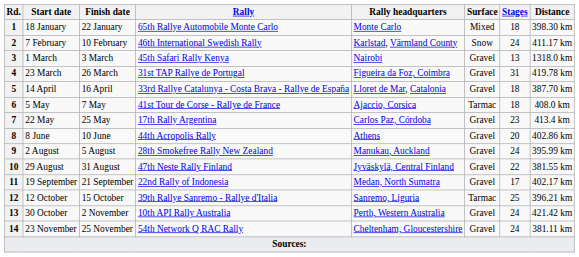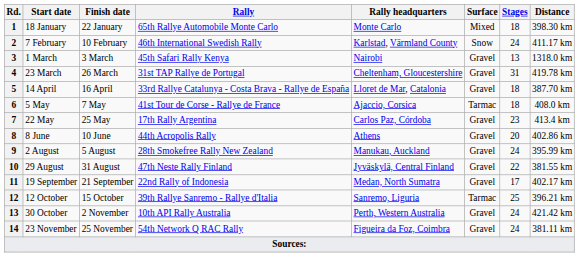 <table class="wikitable" style="font-size: 85%;">
 <tr>
 <th>Rd.</th>
 <th>Start date</th>
 <th>Finish date</th>
 <th><a href='#'>Rally</a></th>
 <th>Rally headquarters</th>
 <th>Surface</th>
 <th><a href='#'>Stages</a></th>
 <th>Distance</th>
 </tr>
 <tr>
 <th>1</th>
 <td>18 January</td>
 <td>22 January</td>
 <td> <a href='#'>65th Rallye Automobile Monte Carlo</a></td>
 <td><a href='#'>Monte Carlo</a></td>
 <td align=center>Mixed</td>
 <td align=center>18</td>
 <td align=center>398.30 km</td>
 </tr>
 <tr>
 <th>2</th>
 <td>7 February</td>
 <td>10 February</td>
 <td> <a href='#'>46th International Swedish Rally</a></td>
 <td><a href='#'>Karlstad</a>, <a href='#'>Värmland County</a></td>
 <td align=center>Snow</td>
 <td align=center>24</td>
 <td align=center>411.17 km</td>
 </tr>
 <tr>
 <th>3</th>
 <td>1 March</td>
 <td>3 March</td>
 <td> <a href='#'>45th Safari Rally Kenya</a></td>
 <td><a href='#'>Nairobi</a></td>
 <td align=center>Gravel</td>
 <td align=center>13</td>
 <td align=center>1318.0 km</td>
 </tr>
 <tr>
 <th>4</th>
 <td>23 March</td>
 <td>26 March</td>
 <td> <a href='#'>31st TAP Rallye de Portugal</a></td>
-<td><a href='#'>Figueira da Foz, Coimbra</a></td>
+<td><a href='#'>Cheltenham, Gloucestershire</a></td>
 <td align=center>Gravel</td>
 <td align=center>31</td>
 <td align=center>419.78 km</td>
 </tr>
 <tr>
 <th>5</th>
 <td>14 April</td>
 <td>16 April</td>
 <td> <a href='#'>33rd Rallye Catalunya - Costa Brava - Rallye de España</a></td>
 <td><a href='#'>Lloret de Mar</a>, <a href='#'>Catalonia</a></td>
 <td align=center>Gravel</td>
 <td align=center>18</td>
 <td align=center>387.70 km</td>
 </tr>
 <tr>
 <th>6</th>
 <td>5 May</td>
 <td>7 May</td>
 <td> <a href='#'>41st Tour de Corse - Rallye de France</a></td>
 <td><a href='#'>Ajaccio, Corsica</a></td>
 <td align=center>Tarmac</td>
 <td align=center>18</td>
 <td align=center>408.0 km</td>
 </tr>
 <tr>
 <th>7</th>
 <td>22 May</td>
 <td>25 May</td>
 <td> <a href='#'>17th Rally Argentina</a></td>
 <td><a href='#'>Carlos Paz, Córdoba</a></td>
 <td align=center>Gravel</td>
 <td align=center>23</td>
 <td align=center>413.4 km</td>
 </tr>
 <tr>
 <th>8</th>
 <td>8 June</td>
 <td>10 June</td>
 <td> <a href='#'>44th Acropolis Rally</a></td>
 <td><a href='#'>Athens</a></td>
 <td align=center>Gravel</td>
 <td align=center>20</td>
 <td align=center>402.86 km</td>
 </tr>
 <tr>
 <th>9</th>
 <td>2 August</td>
 <td>5 August</td>
 <td> <a href='#'>28th Smokefree Rally New Zealand</a></td>
 <td><a href='#'>Manukau, Auckland</a></td>
 <td align=center>Gravel</td>
 <td align=center>24</td>
 <td align=center>395.99 km</td>
 </tr>
 <tr>
 <th>10</th>
 <td>29 August</td>
 <td>31 August</td>
 <td> <a href='#'>47th Neste Rally Finland</a></td>
 <td><a href='#'>Jyväskylä, Central Finland</a></td>
 <td align=center>Gravel</td>
 <td align=center>22</td>
 <td align=center>381.55 km</td>
 </tr>
 <tr>
 <th>11</th>
 <td>19 September</td>
 <td>21 September</td>
 <td> <a href='#'>22nd Rally of Indonesia</a></td>
 <td><a href='#'>Medan, North Sumatra</a></td>
 <td align=center>Gravel</td>
 <td align=center>17</td>
 <td align=center>402.17 km</td>
 </tr>
 <tr>
 <th>12</th>
 <td>12 October</td>
 <td>15 October</td>
 <td> <a href='#'>39th Rallye Sanremo - Rallye d'Italia</a></td>
 <td><a href='#'>Sanremo, Liguria</a></td>
 <td align=center>Tarmac</td>
 <td align=center>25</td>
 <td align=center>396.21 km</td>
 </tr>
 <tr>
 <th>13</th>
 <td>30 October</td>
 <td>2 November</td>
 <td> <a href='#'>10th API Rally Australia</a></td>
 <td><a href='#'>Perth, Western Australia</a></td>
 <td align=center>Gravel</td>
 <td align=center>24</td>
 <td align=center>421.42 km</td>
 </tr>
 <tr>
 <th>14</th>
 <td>23 November</td>
 <td>25 November</td>
 <td> <a href='#'>54th Network Q RAC Rally</a></td>
-<td><a href='#'>Cheltenham, Gloucestershire</a></td>
+<td><a href='#'>Figueira da Foz, Coimbra</a></td>
 <td align=center>Gravel</td>
 <td align="center">24</td>
 <td align="center">381.11 km</td>
 </tr>
 <tr>
 <td colspan="8" style="background-color:#EAECF0;text-align:center"><strong>Sources:</strong></td>
 </tr>
 </table>
